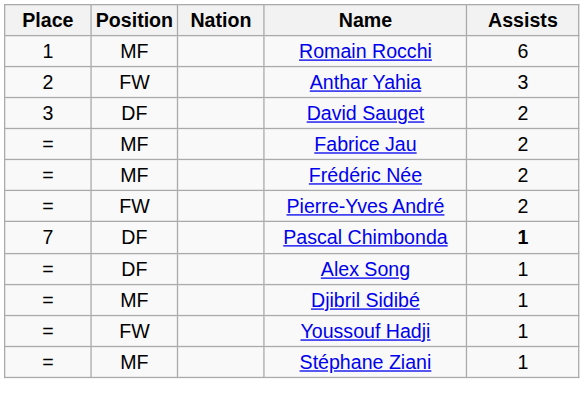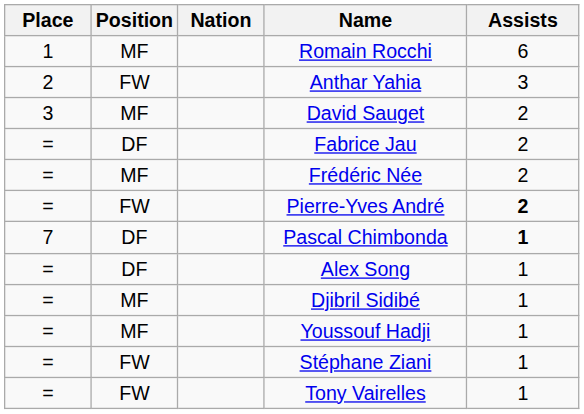 <table class="wikitable" style="font-size: 95%; text-align: center;">
 <tr>
 <th width=60>Place</th>
 <th width=60>Position</th>
 <th width=60>Nation</th>
 <th width=150>Name</th>
 <th width=80>Assists</th>
 </tr>
 <tr>
 <td>1</td>
 <td>MF</td>
 <td></td>
 <td><a href='#'>Romain Rocchi</a></td>
 <td>6</td>
 </tr>
 <tr>
 <td>2</td>
 <td>FW</td>
 <td></td>
 <td><a href='#'>Anthar Yahia</a></td>
 <td>3</td>
 </tr>
 <tr>
 <td>3</td>
-<td>DF</td>
+<td>MF</td>
 <td></td>
 <td><a href='#'>David Sauget</a></td>
 <td>2</td>
 </tr>
 <tr>
 <td>=</td>
-<td>MF</td>
+<td>DF</td>
 <td></td>
 <td><a href='#'>Fabrice Jau</a></td>
 <td>2</td>
 </tr>
 <tr>
 <td>=</td>
 <td>MF</td>
 <td></td>
 <td><a href='#'>Frédéric Née</a></td>
 <td>2</td>
 </tr>
 <tr>
 <td>=</td>
 <td>FW</td>
 <td></td>
 <td><a href='#'>Pierre-Yves André</a></td>
-<td>2</td>
+<td><strong>2</strong></td>
 </tr>
 <tr>
 <td>7</td>
 <td>DF</td>
 <td></td>
 <td><a href='#'>Pascal Chimbonda</a></td>
 <td><strong>1</strong></td>
 </tr>
 <tr>
 <td>=</td>
 <td>DF</td>
 <td></td>
 <td><a href='#'>Alex Song</a></td>
 <td>1</td>
 </tr>
 <tr>
 <td>=</td>
 <td>MF</td>
 <td></td>
 <td><a href='#'>Djibril Sidibé</a></td>
 <td>1</td>
 </tr>
 <tr>
 <td>=</td>
-<td>FW</td>
+<td>MF</td>
 <td></td>
 <td><a href='#'>Youssouf Hadji</a></td>
 <td>1</td>
 </tr>
 <tr>
 <td>=</td>
-<td>MF</td>
+<td>FW</td>
 <td></td>
 <td><a href='#'>Stéphane Ziani</a></td>
 <td>1</td>
 </tr>
+<tr>
+<td>=</td>
+<td>FW</td>
+<td></td>
+<td><a href='#'>Tony Vairelles</a></td>
+<td>1</td>
+</tr>
 </table>
